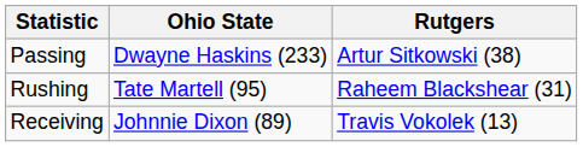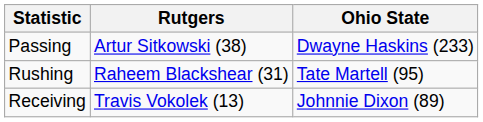 <table class="wikitable">
 <tr>
 <th>Statistic</th>
+<th>Rutgers</th>
 <th>Ohio State</th>
-<th>Rutgers</th>
 </tr>
 <tr>
 <td>Passing</td>
+<td><a href='#'>Artur Sitkowski</a> (38)</td>
 <td><a href='#'>Dwayne Haskins</a> (233)</td>
-<td><a href='#'>Artur Sitkowski</a> (38)</td>
 </tr>
 <tr>
 <td>Rushing</td>
+<td><a href='#'>Raheem Blackshear</a> (31)</td>
 <td><a href='#'>Tate Martell</a> (95)</td>
-<td><a href='#'>Raheem Blackshear</a> (31)</td>
 </tr>
 <tr>
 <td>Receiving</td>
+<td><a href='#'>Travis Vokolek</a> (13)</td>
 <td><a href='#'>Johnnie Dixon</a> (89)</td>
-<td><a href='#'>Travis Vokolek</a> (13)</td>
 </tr>
 </table>
